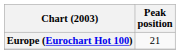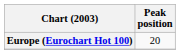 <table class="wikitable sortable plainrowheaders" style="text-align:center">
 <tr>
 <th>Chart (2003)</th>
 <th>Peak<br>position</th>
 </tr>
 <tr>
 <th scope="row">Europe (<a href='#'>Eurochart Hot 100</a>)</th>
-<td>21</td>
+<td>20</td>
 </tr>
 <tr>
 </tr>
 <tr>
 </tr>
 <tr>
 </tr>
 </table>
